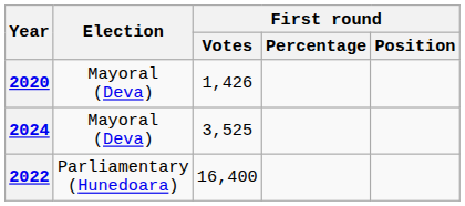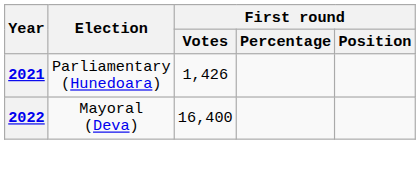 <table class=wikitable width=50%>
 <tr>
 <th rowspan=2>Year</th>
 <th rowspan=2>Election</th>
 <th colspan=3>First round</th>
 </tr>
 <tr>
 <th>Votes</th>
 <th>Percentage</th>
 <th>Position</th>
 </tr>
 <tr align=center>
-<th><a href='#'>2020</a></th>
-<td>Mayoral<br>(<a href='#'>Deva</a>)</td>
+<th><a href='#'>2021</a></th>
+<td>Parliamentary<br>(<a href='#'>Hunedoara</a>)</td>
 <td>1,426</td>
 <td></td>
 <td></td>
 </tr>
 <tr align=center>
-<th><a href='#'>2024</a></th>
+<th><a href='#'>2022</a></th>
 <td>Mayoral<br>(<a href='#'>Deva</a>)</td>
-<td>3,525</td>
-<td></td>
-<td></td>
-</tr>
-<tr align=center>
-<th><a href='#'>2022</a></th>
-<td>Parliamentary<br>(<a href='#'>Hunedoara</a>)</td>
 <td>16,400</td>
 <td></td>
 <td></td>
 </tr>
 </table>
